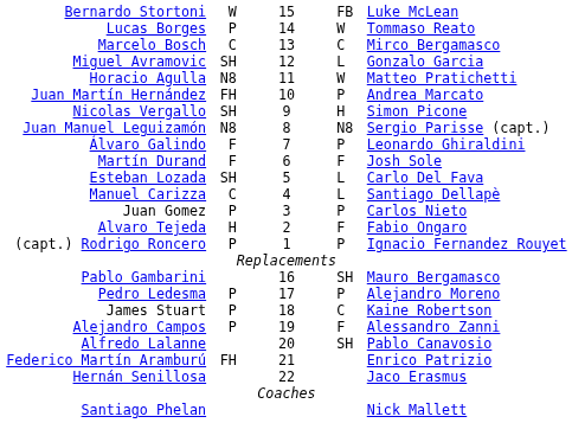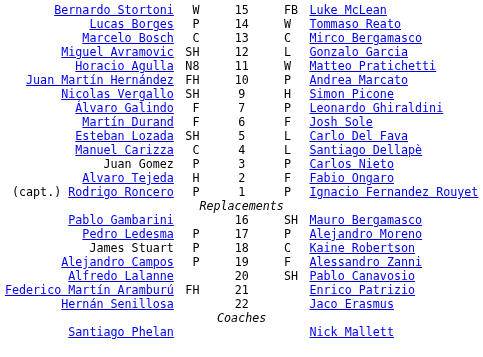 <table width="100%" style="font-size: 90%; " cellspacing="0" cellpadding="0" align=center>
 <tr>
 <td width=41%; text-align=right></td>
 <td width=3%; text-align:right></td>
 <td width=4%; text-align:center></td>
 <td width=3%; text-align:left></td>
 <td width=49%; text-align:left></td>
 </tr>
 <tr>
 <td align=right><a href='#'>Bernardo Stortoni</a></td>
 <td align=right>W</td>
 <td align=center>15</td>
 <td>FB</td>
 <td><a href='#'>Luke McLean</a></td>
 </tr>
 <tr>
 <td align=right><a href='#'>Lucas Borges</a></td>
 <td align=right>P</td>
 <td align=center>14</td>
 <td>W</td>
 <td><a href='#'>Tommaso Reato</a> </td>
 </tr>
 <tr>
 <td align=right><a href='#'>Marcelo Bosch</a></td>
 <td align=right>C</td>
 <td align=center>13</td>
 <td>C</td>
 <td><a href='#'>Mirco Bergamasco</a></td>
 </tr>
 <tr>
 <td align=right><a href='#'>Miguel Avramovic</a></td>
 <td align=right>SH</td>
 <td align=center>12</td>
 <td>L</td>
 <td><a href='#'>Gonzalo Garcia</a></td>
 </tr>
 <tr>
 <td align=right><a href='#'>Horacio Agulla</a></td>
 <td align=right>N8</td>
 <td align=center>11</td>
 <td>W</td>
 <td><a href='#'>Matteo Pratichetti</a></td>
 </tr>
 <tr>
 <td align=right> <a href='#'>Juan Martín Hernández</a></td>
 <td align=right>FH</td>
 <td align=center>10</td>
 <td>P</td>
 <td><a href='#'>Andrea Marcato</a></td>
 </tr>
 <tr>
 <td align=right><a href='#'>Nicolas Vergallo</a></td>
 <td align=right>SH</td>
 <td align=center>9</td>
 <td>H</td>
 <td><a href='#'>Simon Picone</a> </td>
-</tr>
-<tr>
-<td align=right> <a href='#'>Juan Manuel Leguizamón</a></td>
-<td align=right>N8</td>
-<td align=center>8</td>
-<td>N8</td>
-<td><a href='#'>Sergio Parisse</a> (capt.)</td>
 </tr>
 <tr>
 <td align=right><a href='#'>Álvaro Galindo</a></td>
 <td align=right>F</td>
 <td align=center>7</td>
 <td>P</td>
 <td><a href='#'>Leonardo Ghiraldini</a> </td>
 </tr>
 <tr>
 <td align=right><a href='#'>Martín Durand</a></td>
 <td align=right>F</td>
 <td align=center>6</td>
 <td>F</td>
 <td><a href='#'>Josh Sole</a> </td>
 </tr>
 <tr>
 <td align=right><a href='#'>Esteban Lozada</a></td>
 <td align=right>SH</td>
 <td align=center>5</td>
 <td>L</td>
 <td><a href='#'>Carlo Del Fava</a></td>
 </tr>
 <tr>
 <td align=right> <a href='#'>Manuel Carizza</a></td>
 <td align=right>C</td>
 <td align=center>4</td>
 <td>L</td>
 <td><a href='#'>Santiago Dellapè</a>  </td>
 </tr>
 <tr>
 <td align=right>  Juan Gomez</td>
 <td align=right>P</td>
 <td align=center>3</td>
 <td>P</td>
 <td><a href='#'>Carlos Nieto</a></td>
 </tr>
 <tr>
 <td align=right><a href='#'>Alvaro Tejeda</a></td>
 <td align=right>H</td>
 <td align=center>2</td>
 <td>F</td>
 <td><a href='#'>Fabio Ongaro</a> </td>
 </tr>
 <tr>
 <td align=right> (capt.) <a href='#'>Rodrigo Roncero</a></td>
 <td align=right>P</td>
 <td align=center>1</td>
 <td>P</td>
 <td><a href='#'>Ignacio Fernandez Rouyet</a> </td>
 </tr>
 <tr>
 <td></td>
 <td></td>
 <td align=center><em>Replacements</em></td>
 <td></td>
 <td></td>
 </tr>
 <tr>
 <td align=right> <a href='#'>Pablo Gambarini</a></td>
 <td align=right></td>
 <td align=center>16</td>
 <td>SH</td>
 <td><a href='#'>Mauro Bergamasco</a></td>
 </tr>
 <tr>
 <td align=right><a href='#'>Pedro Ledesma</a></td>
 <td align=right>P</td>
 <td align=center>17</td>
 <td>P</td>
 <td><a href='#'>Alejandro Moreno</a> </td>
 </tr>
 <tr>
 <td align=right> James Stuart</td>
 <td align=right>P</td>
 <td align=center>18</td>
 <td>C</td>
 <td><a href='#'>Kaine Robertson</a></td>
 </tr>
 <tr>
 <td align=right> <a href='#'>Alejandro Campos</a></td>
 <td align=right>P</td>
 <td align=center>19</td>
 <td>F</td>
 <td><a href='#'>Alessandro Zanni</a> </td>
 </tr>
 <tr>
 <td align=right><a href='#'>Alfredo Lalanne</a></td>
 <td align=right></td>
 <td align=center>20</td>
 <td>SH</td>
 <td><a href='#'>Pablo Canavosio</a> </td>
 </tr>
 <tr>
 <td align=right><a href='#'>Federico Martín Aramburú</a></td>
 <td align=right>FH</td>
 <td align=center>21</td>
 <td></td>
 <td><a href='#'>Enrico Patrizio</a></td>
 </tr>
 <tr>
 <td align=right> <a href='#'>Hernán Senillosa</a></td>
 <td align=right></td>
 <td align=center>22</td>
 <td></td>
 <td><a href='#'>Jaco Erasmus</a></td>
 </tr>
 <tr>
 <td></td>
 <td></td>
 <td align=center><em>Coaches</em></td>
 <td></td>
 <td></td>
 </tr>
 <tr>
 <td align=right> <a href='#'>Santiago Phelan</a></td>
 <td></td>
 <td></td>
 <td></td>
 <td><a href='#'>Nick Mallett</a> </td>
 </tr>
 </table>
